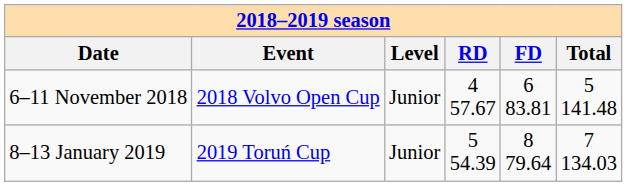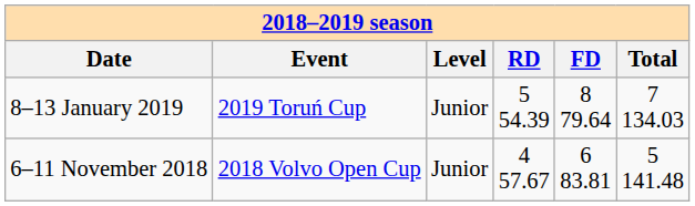 <table class="wikitable">
 <tr>
 <td style="background-color: #ffdead; " colspan=6 align=center><a href='#'><strong>2018–2019 season</strong></a></td>
 </tr>
 <tr>
 <th>Date</th>
 <th>Event</th>
 <th>Level</th>
 <th><a href='#'>RD</a></th>
 <th><a href='#'>FD</a></th>
 <th>Total</th>
 </tr>
 <tr>
+<td>8–13 January 2019</td>
+<td><a href='#'>2019 Toruń Cup</a></td>
+<td>Junior</td>
+<td align=center>5 <br> 54.39</td>
+<td align=center>8 <br> 79.64</td>
+<td align=center>7 <br> 134.03</td>
+</tr>
+<tr>
 <td>6–11 November 2018</td>
 <td><a href='#'>2018 Volvo Open Cup</a></td>
 <td>Junior</td>
 <td align=center>4 <br> 57.67</td>
 <td align=center>6 <br> 83.81</td>
 <td align=center>5 <br> 141.48</td>
 </tr>
-<tr>
-<td>8–13 January 2019</td>
-<td><a href='#'>2019 Toruń Cup</a></td>
-<td>Junior</td>
-<td align=center>5 <br> 54.39</td>
-<td align=center>8 <br> 79.64</td>
-<td align=center>7 <br> 134.03</td>
-</tr>
 </table>
